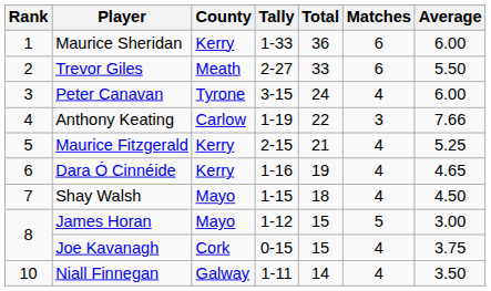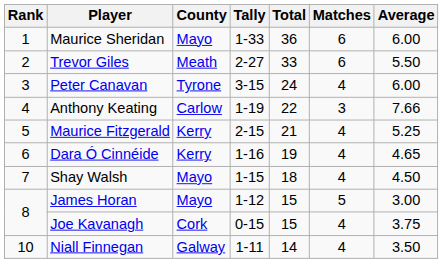 <table class="wikitable">
 <tr>
 <th>Rank</th>
 <th>Player</th>
 <th>County</th>
 <th>Tally</th>
 <th>Total</th>
 <th>Matches</th>
 <th>Average</th>
 </tr>
 <tr>
 <td rowspan=1 align=center>1</td>
 <td>Maurice Sheridan</td>
-<td><a href='#'>Kerry</a></td>
+<td><a href='#'>Mayo</a></td>
 <td align=center>1-33</td>
 <td align=center>36</td>
 <td align=center>6</td>
 <td align=center>6.00</td>
 </tr>
 <tr>
 <td rowspan=1 align=center>2</td>
 <td><a href='#'>Trevor Giles</a></td>
 <td><a href='#'>Meath</a></td>
 <td align=center>2-27</td>
 <td align=center>33</td>
 <td align=center>6</td>
 <td align=center>5.50</td>
 </tr>
 <tr>
 <td rowspan=1 align=center>3</td>
 <td><a href='#'>Peter Canavan</a></td>
 <td><a href='#'>Tyrone</a></td>
 <td align=center>3-15</td>
 <td align=center>24</td>
 <td align=center>4</td>
 <td align=center>6.00</td>
 </tr>
 <tr>
 <td rowspan=1 align=center>4</td>
 <td>Anthony Keating</td>
 <td><a href='#'>Carlow</a></td>
 <td align=center>1-19</td>
 <td align=center>22</td>
 <td align=center>3</td>
 <td align=center>7.66</td>
 </tr>
 <tr>
 <td rowspan=1 align=center>5</td>
 <td><a href='#'>Maurice Fitzgerald</a></td>
 <td><a href='#'>Kerry</a></td>
 <td align=center>2-15</td>
 <td align=center>21</td>
 <td align=center>4</td>
 <td align=center>5.25</td>
 </tr>
 <tr>
 <td rowspan=1 align=center>6</td>
 <td><a href='#'>Dara Ó Cinnéide</a></td>
 <td><a href='#'>Kerry</a></td>
 <td align=center>1-16</td>
 <td align=center>19</td>
 <td align=center>4</td>
 <td align=center>4.65</td>
 </tr>
 <tr>
 <td rowspan=1 align=center>7</td>
 <td>Shay Walsh</td>
 <td><a href='#'>Mayo</a></td>
 <td align=center>1-15</td>
 <td align=center>18</td>
 <td align=center>4</td>
 <td align=center>4.50</td>
 </tr>
 <tr>
 <td rowspan=2 align=center>8</td>
 <td><a href='#'>James Horan</a></td>
 <td><a href='#'>Mayo</a></td>
 <td align=center>1-12</td>
 <td align=center>15</td>
 <td align=center>5</td>
 <td align=center>3.00</td>
 </tr>
 <tr>
 <td><a href='#'>Joe Kavanagh</a></td>
 <td><a href='#'>Cork</a></td>
 <td align=center>0-15</td>
 <td align=center>15</td>
 <td align=center>4</td>
 <td align=center>3.75</td>
 </tr>
 <tr>
 <td rowspan=1 align=center>10</td>
 <td><a href='#'>Niall Finnegan</a></td>
 <td><a href='#'>Galway</a></td>
 <td align=center>1-11</td>
 <td align=center>14</td>
 <td align=center>4</td>
 <td align=center>3.50</td>
 </tr>
 </table>
